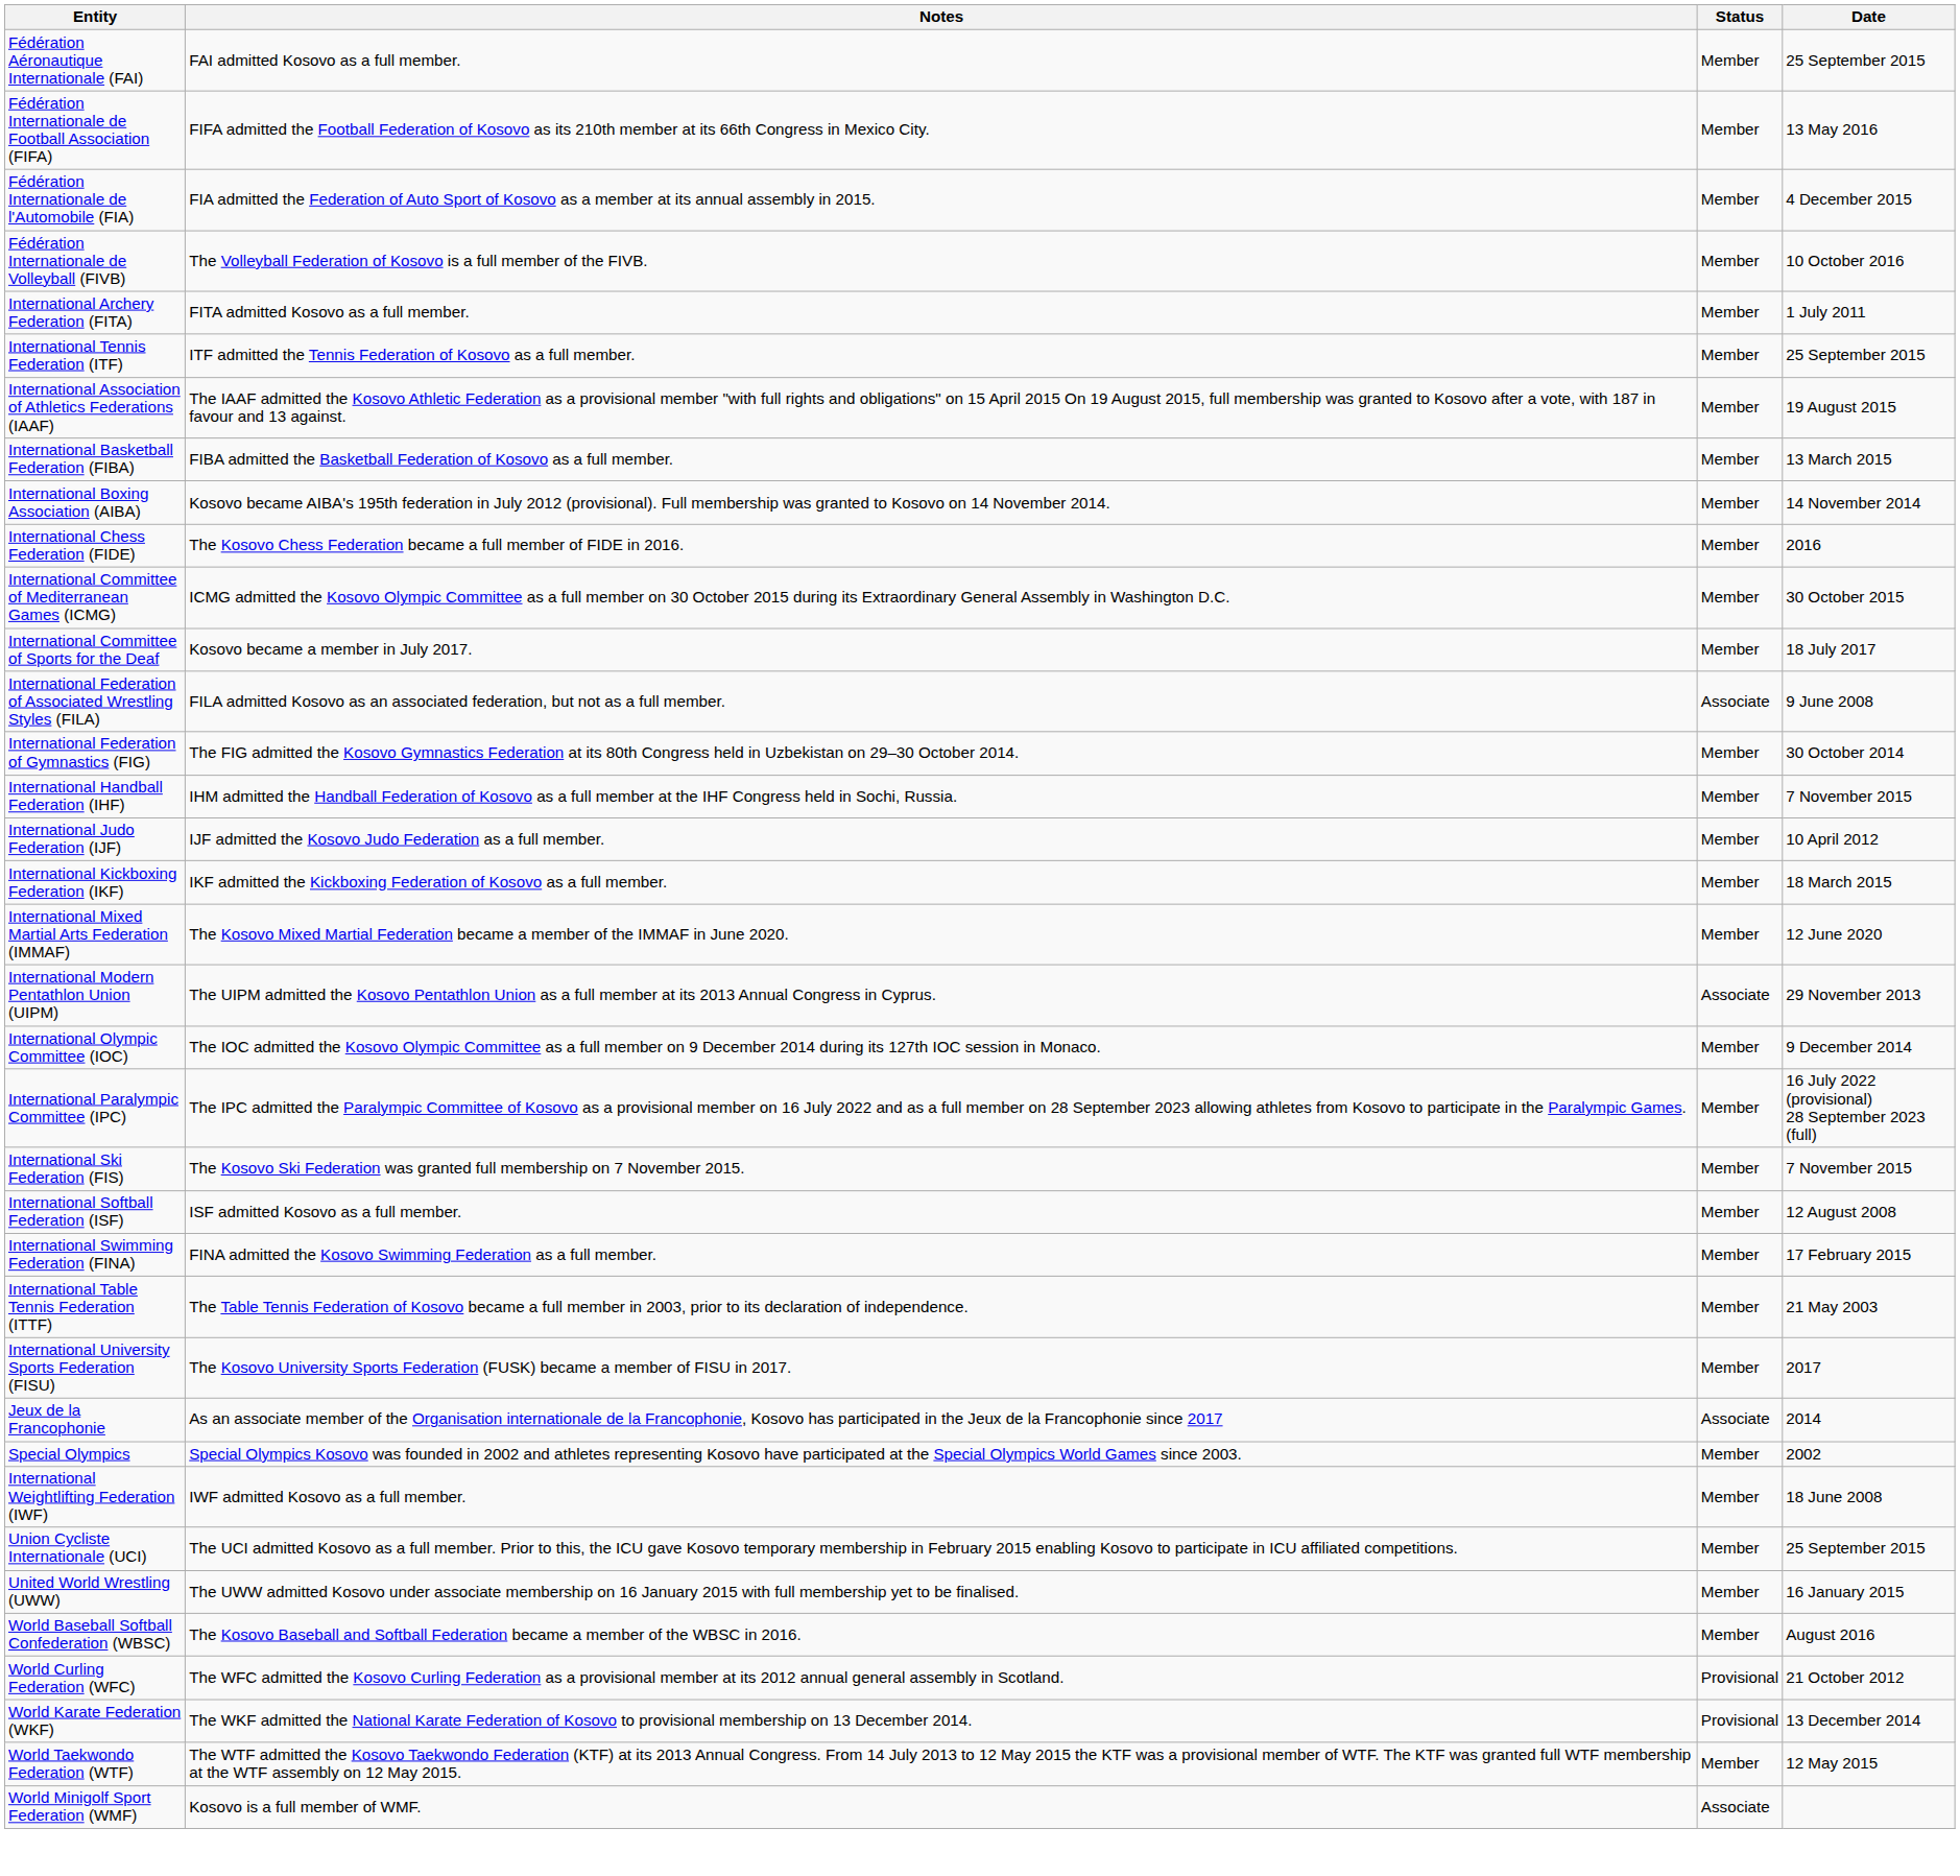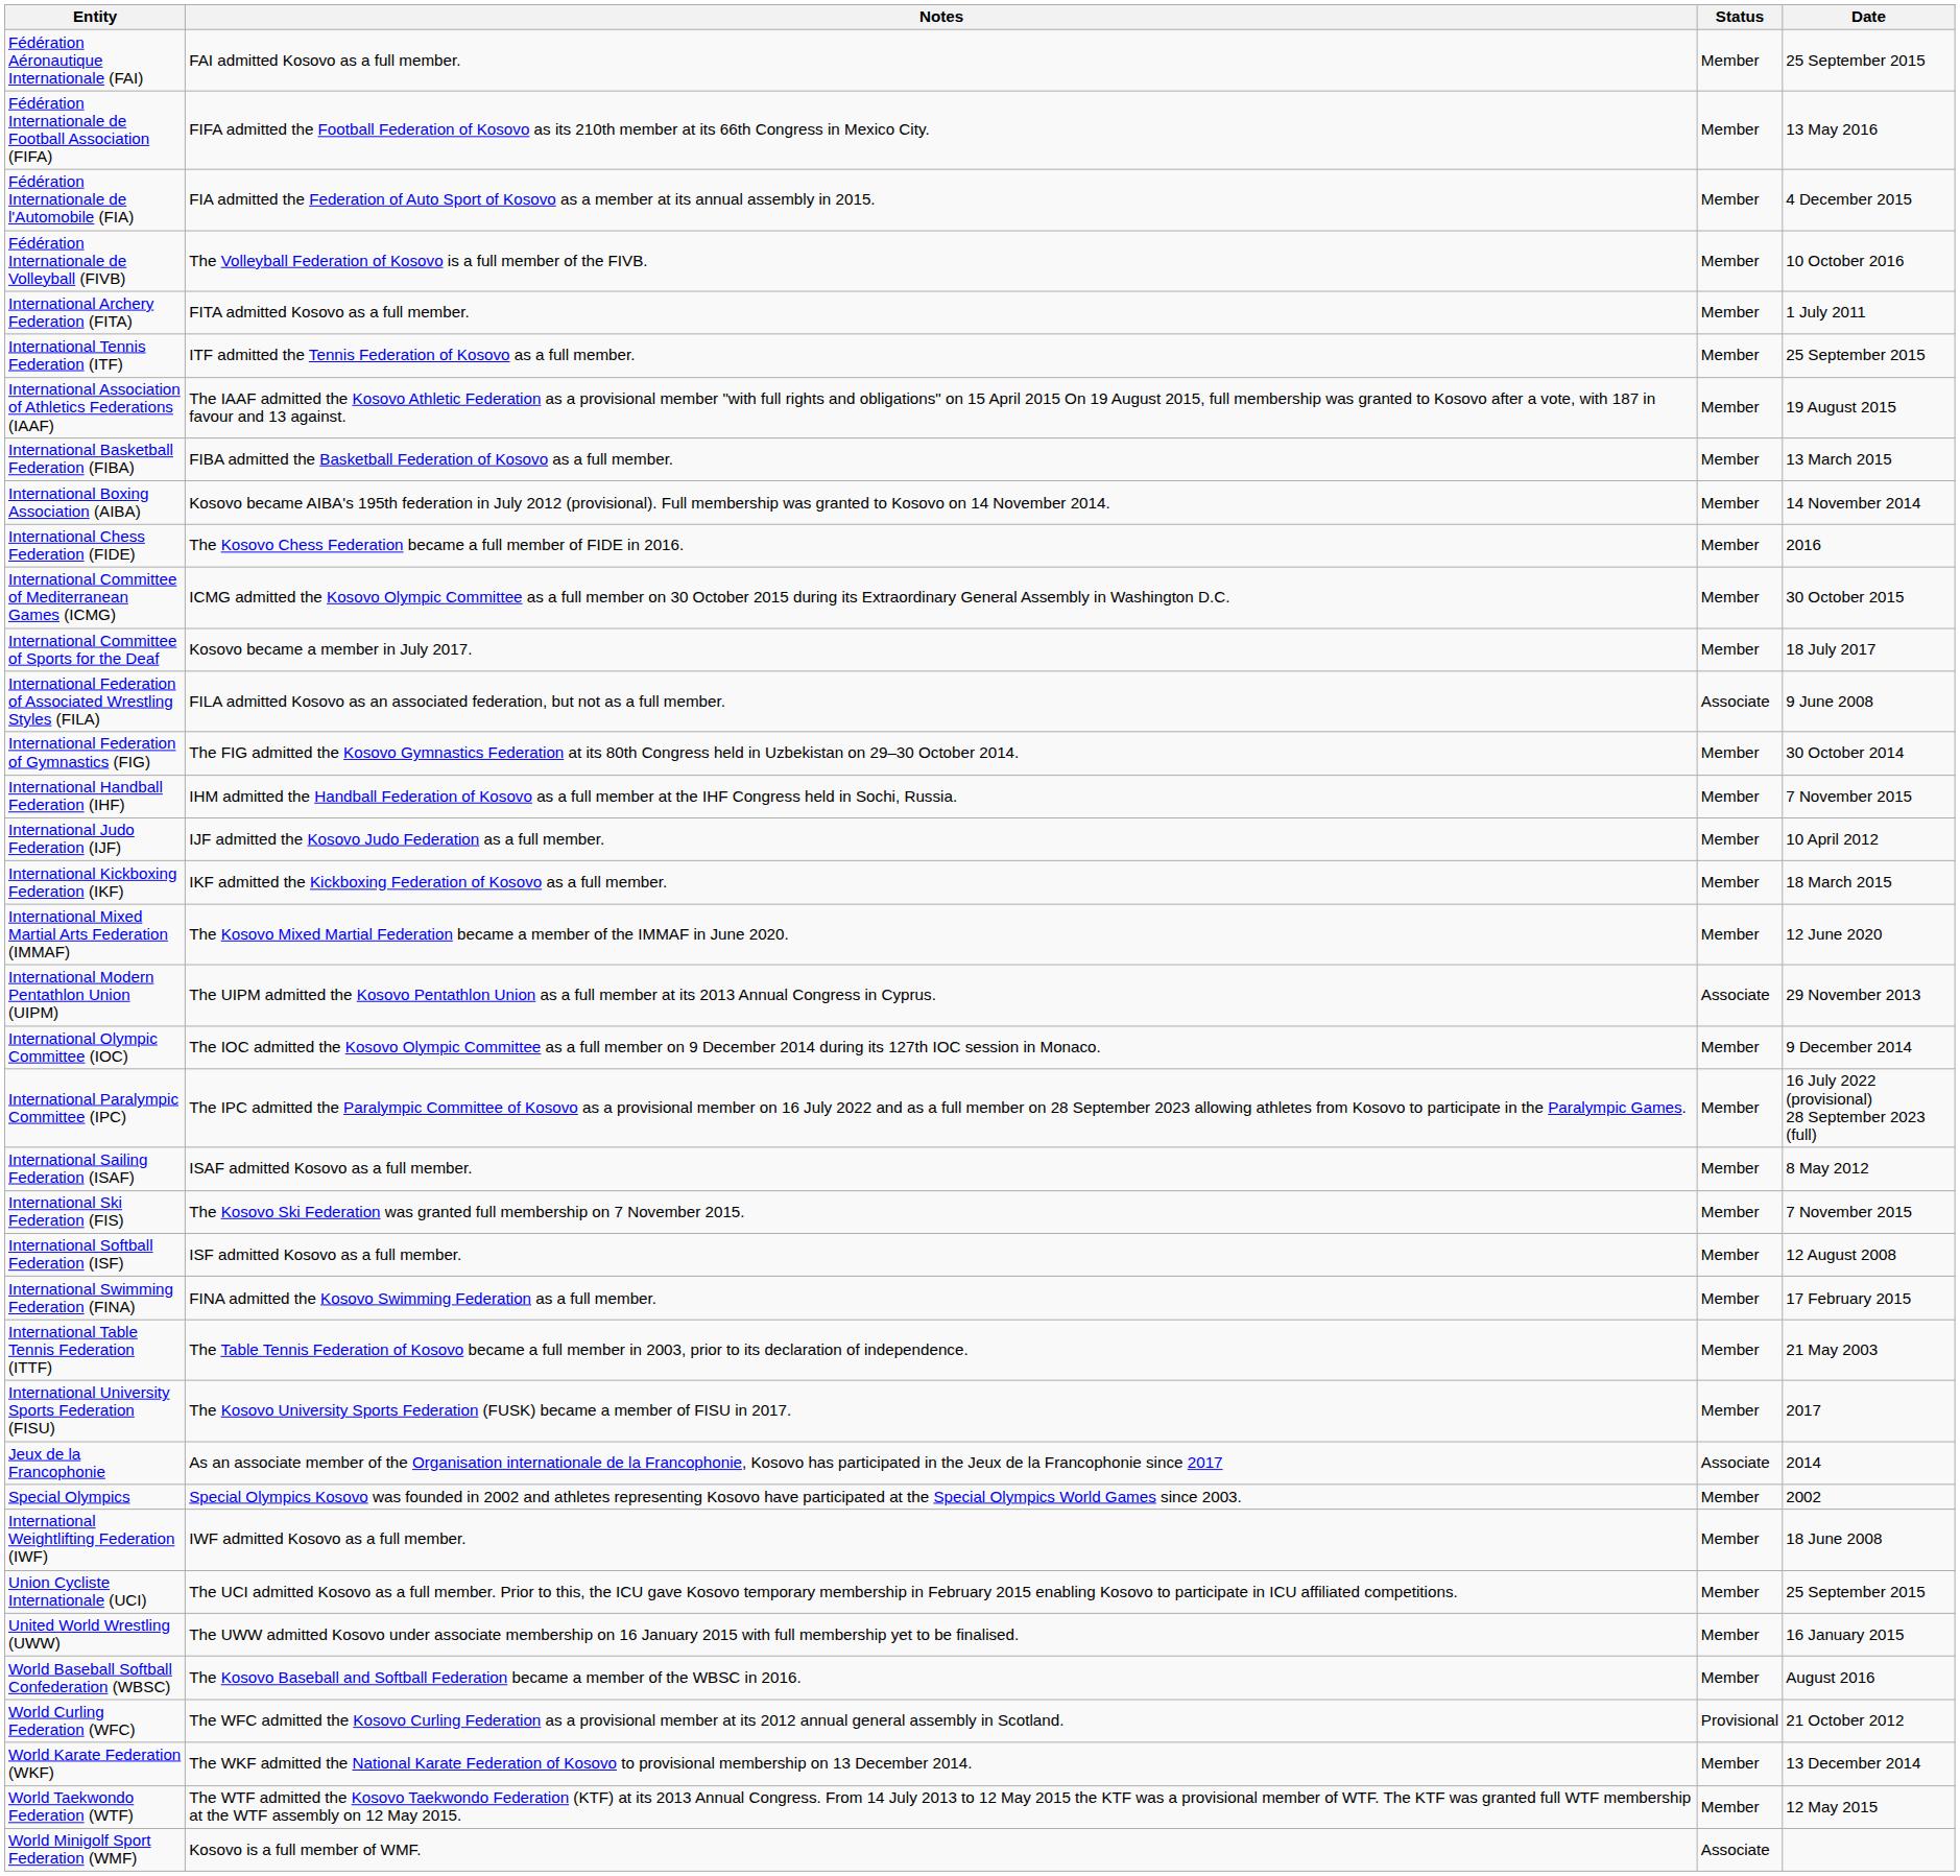 <table class="wikitable sortable">
 <tr>
 <th style="width:175px;">Entity</th>
 <th>Notes</th>
 <th>Status</th>
 <th>Date</th>
 </tr>
 <tr>
 <td><a href='#'>Fédération Aéronautique Internationale</a> (FAI)</td>
 <td>FAI admitted Kosovo as a full member.</td>
 <td>Member</td>
 <td>25 September 2015</td>
 </tr>
 <tr>
 <td><a href='#'>Fédération Internationale de Football Association</a> (FIFA)</td>
 <td>FIFA admitted the <a href='#'>Football Federation of Kosovo</a> as its 210th member at its 66th Congress in Mexico City.</td>
 <td>Member</td>
 <td>13 May 2016</td>
 </tr>
 <tr>
 <td><a href='#'>Fédération Internationale de l'Automobile</a> (FIA)</td>
 <td>FIA admitted the <a href='#'>Federation of Auto Sport of Kosovo</a> as a member at its annual assembly in 2015.</td>
 <td>Member</td>
 <td>4 December 2015</td>
 </tr>
 <tr>
 <td><a href='#'>Fédération Internationale de Volleyball</a> (FIVB)</td>
 <td>The <a href='#'>Volleyball Federation of Kosovo</a> is a full member of the FIVB.</td>
 <td>Member</td>
 <td>10 October 2016</td>
 </tr>
 <tr>
 <td><a href='#'>International Archery Federation</a> (FITA)</td>
 <td>FITA admitted Kosovo as a full member.</td>
 <td>Member</td>
 <td>1 July 2011</td>
 </tr>
 <tr>
 <td><a href='#'>International Tennis Federation</a> (ITF)</td>
 <td>ITF admitted the <a href='#'>Tennis Federation of Kosovo</a> as a full member.</td>
 <td>Member</td>
 <td>25 September 2015</td>
 </tr>
 <tr>
 <td><a href='#'>International Association of Athletics Federations</a> (IAAF)</td>
 <td>The IAAF admitted the <a href='#'>Kosovo Athletic Federation</a> as a provisional member "with full rights and obligations" on 15 April 2015 On 19 August 2015, full membership was granted to Kosovo after a vote, with 187 in favour and 13 against.</td>
 <td>Member</td>
 <td>19 August 2015</td>
 </tr>
 <tr>
 <td><a href='#'>International Basketball Federation</a> (FIBA)</td>
 <td>FIBA admitted the <a href='#'>Basketball Federation of Kosovo</a> as a full member.</td>
 <td>Member</td>
 <td>13 March 2015</td>
 </tr>
 <tr>
 <td><a href='#'>International Boxing Association</a> (AIBA)</td>
 <td>Kosovo became AIBA's 195th federation in July 2012 (provisional). Full membership was granted to Kosovo on 14 November 2014.</td>
 <td>Member</td>
 <td>14 November 2014</td>
 </tr>
 <tr>
 <td><a href='#'>International Chess Federation</a> (FIDE)</td>
 <td>The <a href='#'>Kosovo Chess Federation</a> became a full member of FIDE in 2016.</td>
 <td>Member</td>
 <td>2016</td>
 </tr>
 <tr>
 <td><a href='#'>International Committee of Mediterranean Games</a> (ICMG)</td>
 <td>ICMG admitted the <a href='#'>Kosovo Olympic Committee</a> as a full member on 30 October 2015 during its Extraordinary General Assembly in Washington D.C.</td>
 <td>Member</td>
 <td>30 October 2015</td>
 </tr>
 <tr>
 <td><a href='#'>International Committee of Sports for the Deaf</a></td>
 <td>Kosovo became a member in July 2017.</td>
 <td>Member</td>
 <td>18 July 2017</td>
 </tr>
 <tr>
 <td><a href='#'>International Federation of Associated Wrestling Styles</a> (FILA)</td>
 <td>FILA admitted Kosovo as an associated federation, but not as a full member.</td>
 <td>Associate</td>
 <td>9 June 2008</td>
 </tr>
 <tr>
 <td><a href='#'>International Federation of Gymnastics</a> (FIG)</td>
 <td>The FIG admitted the <a href='#'>Kosovo Gymnastics Federation</a> at its 80th Congress held in Uzbekistan on 29–30 October 2014.</td>
 <td>Member</td>
 <td>30 October 2014</td>
 </tr>
 <tr>
 <td><a href='#'>International Handball Federation</a> (IHF)</td>
 <td>IHM admitted the <a href='#'>Handball Federation of Kosovo</a> as a full member at the IHF Congress held in Sochi, Russia.</td>
 <td>Member</td>
 <td>7 November 2015</td>
 </tr>
 <tr>
 <td><a href='#'>International Judo Federation</a> (IJF)</td>
 <td>IJF admitted the <a href='#'>Kosovo Judo Federation</a> as a full member.</td>
 <td>Member</td>
 <td>10 April 2012</td>
 </tr>
 <tr>
 <td><a href='#'>International Kickboxing Federation</a> (IKF)</td>
 <td>IKF admitted the <a href='#'>Kickboxing Federation of Kosovo</a> as a full member.</td>
 <td>Member</td>
 <td>18 March 2015</td>
 </tr>
 <tr>
 <td><a href='#'>International Mixed Martial Arts Federation</a> (IMMAF)</td>
 <td>The <a href='#'>Kosovo Mixed Martial Federation</a> became a member of the IMMAF in June 2020.</td>
 <td>Member</td>
 <td>12 June 2020</td>
 </tr>
 <tr>
 <td><a href='#'>International Modern Pentathlon Union</a> (UIPM)</td>
 <td>The UIPM admitted the <a href='#'>Kosovo Pentathlon Union</a> as a full member at its 2013 Annual Congress in Cyprus.</td>
 <td>Associate</td>
 <td>29 November 2013</td>
 </tr>
 <tr>
 <td><a href='#'>International Olympic Committee</a> (IOC)</td>
 <td>The IOC admitted the <a href='#'>Kosovo Olympic Committee</a> as a full member on 9 December 2014 during its 127th IOC session in Monaco.</td>
 <td>Member</td>
 <td>9 December 2014</td>
 </tr>
 <tr>
 <td><a href='#'>International Paralympic Committee</a> (IPC)</td>
 <td>The IPC admitted the <a href='#'>Paralympic Committee of Kosovo</a> as a provisional member on 16 July 2022 and as a full member on 28 September 2023 allowing athletes from Kosovo to participate in the <a href='#'>Paralympic Games</a>.</td>
 <td>Member</td>
 <td>16 July 2022 (provisional)<br>28 September 2023 (full)</td>
 </tr>
 <tr>
+<td><a href='#'>International Sailing Federation</a> (ISAF)</td>
+<td>ISAF admitted Kosovo as a full member.</td>
+<td>Member</td>
+<td>8 May 2012</td>
+</tr>
+<tr>
 <td><a href='#'>International Ski Federation</a> (FIS)</td>
 <td>The <a href='#'>Kosovo Ski Federation</a> was granted full membership on 7 November 2015.</td>
 <td>Member</td>
 <td>7 November 2015</td>
 </tr>
 <tr>
 <td><a href='#'>International Softball Federation</a> (ISF)</td>
 <td>ISF admitted Kosovo as a full member.</td>
 <td>Member</td>
 <td>12 August 2008</td>
 </tr>
 <tr>
 <td><a href='#'>International Swimming Federation</a> (FINA)</td>
 <td>FINA admitted the <a href='#'>Kosovo Swimming Federation</a> as a full member.</td>
 <td>Member</td>
 <td>17 February 2015</td>
 </tr>
 <tr>
 <td><a href='#'>International Table Tennis Federation</a> (ITTF)</td>
 <td>The <a href='#'>Table Tennis Federation of Kosovo</a> became a full member in 2003, prior to its declaration of independence.</td>
 <td>Member</td>
 <td>21 May 2003</td>
 </tr>
 <tr>
 <td><a href='#'>International University Sports Federation</a> (FISU)</td>
 <td>The <a href='#'>Kosovo University Sports Federation</a> (FUSK) became a member of FISU in 2017.</td>
 <td>Member</td>
 <td>2017</td>
 </tr>
 <tr>
 <td><a href='#'>Jeux de la Francophonie</a></td>
 <td>As an associate member of the <a href='#'>Organisation internationale de la Francophonie</a>, Kosovo has participated in the Jeux de la Francophonie since <a href='#'>2017</a></td>
 <td>Associate</td>
 <td>2014</td>
 </tr>
 <tr>
 <td><a href='#'>Special Olympics</a></td>
 <td><a href='#'>Special Olympics Kosovo</a> was founded in 2002 and athletes representing Kosovo have participated at the <a href='#'>Special Olympics World Games</a> since 2003.</td>
 <td>Member</td>
 <td>2002</td>
 </tr>
 <tr>
 <td><a href='#'>International Weightlifting Federation</a> (IWF)</td>
 <td>IWF admitted Kosovo as a full member.</td>
 <td>Member</td>
 <td>18 June 2008</td>
 </tr>
 <tr>
 <td><a href='#'>Union Cycliste Internationale</a> (UCI)</td>
 <td>The UCI admitted Kosovo as a full member. Prior to this, the ICU gave Kosovo temporary membership in February 2015 enabling Kosovo to participate in ICU affiliated competitions.</td>
 <td>Member</td>
 <td>25 September 2015</td>
 </tr>
 <tr>
 <td><a href='#'>United World Wrestling</a> (UWW)</td>
 <td>The UWW admitted Kosovo under associate membership on 16 January 2015 with full membership yet to be finalised.</td>
 <td>Member</td>
 <td>16 January 2015</td>
 </tr>
 <tr>
 <td><a href='#'>World Baseball Softball Confederation</a> (WBSC)</td>
 <td>The <a href='#'>Kosovo Baseball and Softball Federation</a> became a member of the WBSC in 2016.</td>
 <td>Member</td>
 <td>August 2016</td>
 </tr>
 <tr>
 <td><a href='#'>World Curling Federation</a> (WFC)</td>
 <td>The WFC admitted the <a href='#'>Kosovo Curling Federation</a> as a provisional member at its 2012 annual general assembly in Scotland.</td>
 <td>Provisional</td>
 <td>21 October 2012</td>
 </tr>
 <tr>
 <td><a href='#'>World Karate Federation</a> (WKF)</td>
 <td>The WKF admitted the <a href='#'>National Karate Federation of Kosovo</a> to provisional membership on 13 December 2014.</td>
-<td>Provisional</td>
+<td>Member</td>
 <td>13 December 2014</td>
 </tr>
 <tr>
 <td><a href='#'>World Taekwondo Federation</a> (WTF)</td>
 <td>The WTF admitted the <a href='#'>Kosovo Taekwondo Federation</a> (KTF) at its 2013 Annual Congress. From 14 July 2013 to 12 May 2015 the KTF was a provisional member of WTF. The KTF was granted full WTF membership at the WTF assembly on 12 May 2015.</td>
 <td>Member</td>
 <td>12 May 2015</td>
 </tr>
 <tr>
 <td><a href='#'>World Minigolf Sport Federation</a> (WMF)</td>
 <td>Kosovo is a full member of WMF.</td>
 <td>Associate</td>
 <td></td>
 </tr>
 </table>
